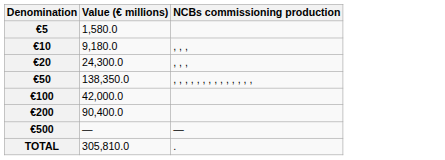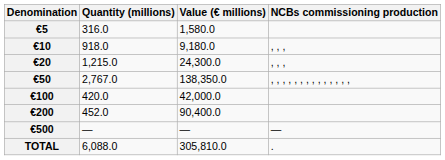 <table border="1" class="wikitable">
 <tr>
 <th>Denomination</th>
+<th>Quantity (millions)</th>
 <th>Value (€ millions)</th>
 <th>NCBs commissioning production</th>
 </tr>
 <tr>
 <th>€5</th>
+<td>316.0</td>
 <td>1,580.0</td>
 <td></td>
 </tr>
 <tr>
 <th>€10</th>
+<td>918.0</td>
 <td>9,180.0</td>
 <td>, , , </td>
 </tr>
 <tr>
 <th>€20</th>
+<td>1,215.0</td>
 <td>24,300.0</td>
 <td>, , , </td>
 </tr>
 <tr>
 <th>€50</th>
+<td>2,767.0</td>
 <td>138,350.0</td>
 <td>, , , , , , , , , , , , , , </td>
 </tr>
 <tr>
 <th>€100</th>
+<td>420.0</td>
 <td>42,000.0</td>
 <td></td>
 </tr>
 <tr>
 <th>€200</th>
+<td>452.0</td>
 <td>90,400.0</td>
 <td></td>
 </tr>
 <tr>
 <th>€500</th>
 <td>—</td>
 <td>—</td>
+<td>—</td>
 </tr>
 <tr>
 <th>TOTAL</th>
+<td>6,088.0</td>
 <td>305,810.0</td>
 <td>.</td>
 </tr>
 </table>
